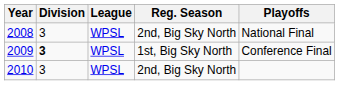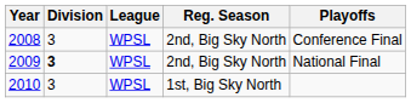 <table class="wikitable">
 <tr>
 <th>Year</th>
 <th>Division</th>
 <th>League</th>
 <th>Reg. Season</th>
 <th>Playoffs</th>
 </tr>
 <tr>
 <td><a href='#'>2008</a></td>
 <td>3</td>
 <td><a href='#'>WPSL</a></td>
 <td>2nd, Big Sky North</td>
-<td>National Final</td>
+<td>Conference Final</td>
 </tr>
 <tr>
 <td><a href='#'>2009</a></td>
 <td><strong>3</strong></td>
 <td><a href='#'>WPSL</a></td>
-<td>1st, Big Sky North</td>
-<td>Conference Final</td>
+<td>2nd, Big Sky North</td>
+<td>National Final</td>
 </tr>
 <tr>
 <td><a href='#'>2010</a></td>
 <td>3</td>
 <td><a href='#'>WPSL</a></td>
-<td>2nd, Big Sky North</td>
+<td>1st, Big Sky North</td>
 </tr>
 </table>
